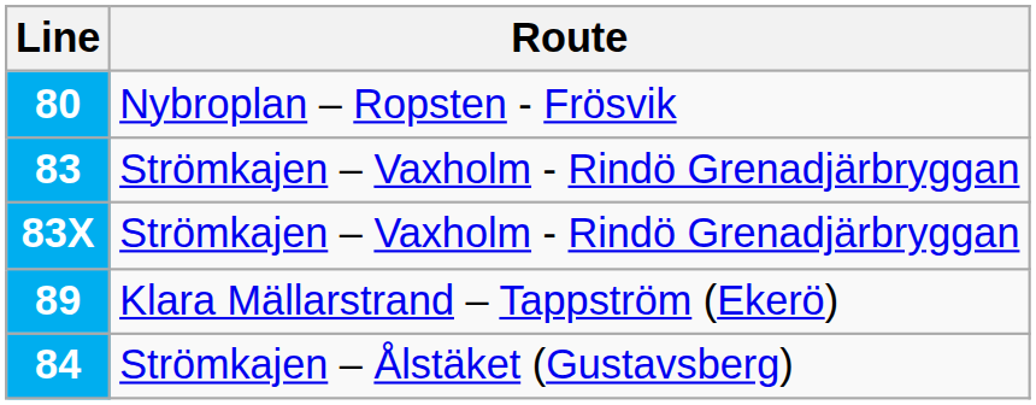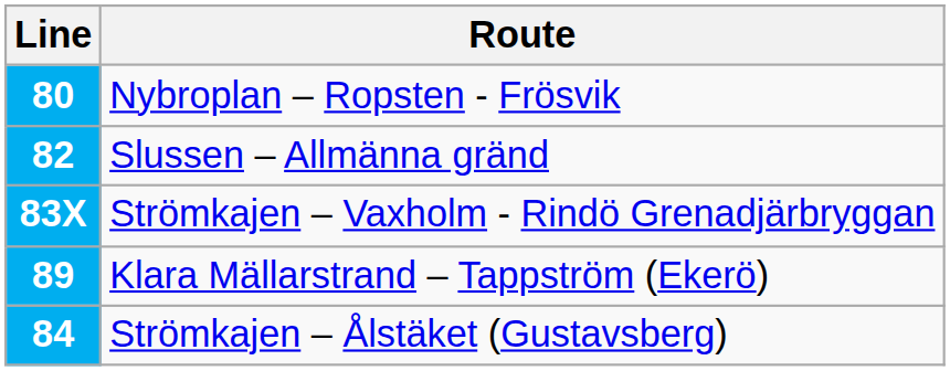 <table class="wikitable">
 <tr>
 <th>Line</th>
 <th>Route</th>
 </tr>
 <tr>
 <td style="background: #00AEEF; color: white;" align="center"><strong>80</strong></td>
 <td><a href='#'>Nybroplan</a> – <a href='#'>Ropsten</a> - <a href='#'>Frösvik</a></td>
 </tr>
 <tr>
-<td style="background: #00AEEF; color: white;" align="center"><strong>83</strong></td>
-<td><a href='#'>Strömkajen</a> – <a href='#'>Vaxholm</a> - <a href='#'>Rindö Grenadjärbryggan</a></td>
+<td style="background: #00AEEF; color: white;" align="center"><strong>82</strong></td>
+<td><a href='#'>Slussen</a> – <a href='#'>Allmänna gränd</a></td>
 </tr>
 <tr>
 <td style="background: #00AEEF; color: white;" align="center"><strong>83X</strong></td>
 <td><a href='#'>Strömkajen</a> – <a href='#'>Vaxholm</a> - <a href='#'>Rindö Grenadjärbryggan</a></td>
 </tr>
 <tr>
 <td style="background: #00AEEF; color: white;" align="center"><strong>89</strong></td>
 <td><a href='#'>Klara Mällarstrand</a> – <a href='#'>Tappström</a> (<a href='#'>Ekerö</a>)</td>
 </tr>
 <tr>
 <td style="background: #00AEEF; color: white;" align="center"><strong>84</strong></td>
 <td><a href='#'>Strömkajen</a> – <a href='#'>Ålstäket</a> (<a href='#'>Gustavsberg</a>)</td>
 </tr>
 </table>
